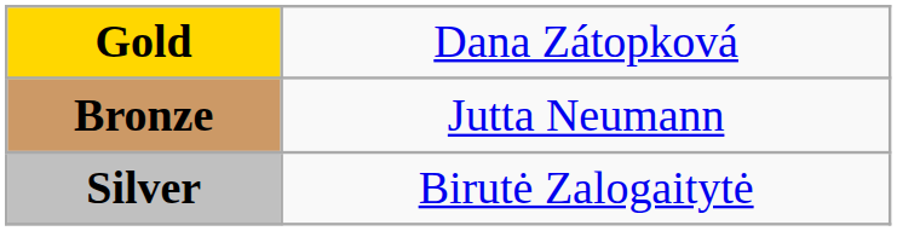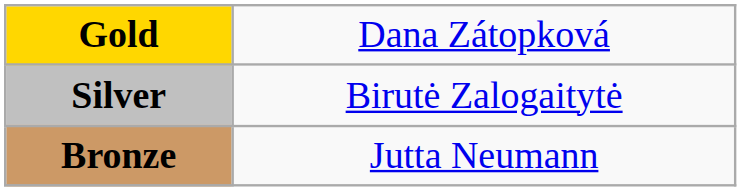 <table class="wikitable" style="text-align:center; " width="35%">
 <tr>
 <td bgcolor="gold"><strong>Gold</strong></td>
 <td><a href='#'>Dana Zátopková</a><br>  <small><em></em></small></td>
 </tr>
 <tr>
+<td bgcolor="silver"><strong>Silver</strong></td>
+<td><a href='#'>Birutė Zalogaitytė</a><br>  <small><em></em></small></td>
+</tr>
+<tr>
 <td bgcolor="CC9966"><strong>Bronze</strong></td>
 <td><a href='#'>Jutta Neumann</a><br>  <small><em></em></small></td>
 </tr>
-<tr>
-<td bgcolor="silver"><strong>Silver</strong></td>
-<td><a href='#'>Birutė Zalogaitytė</a><br>  <small><em></em></small></td>
-</tr>
 </table>
